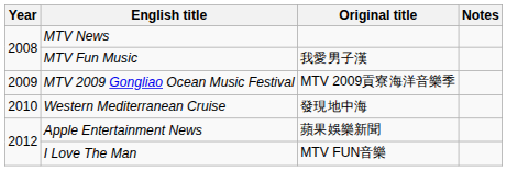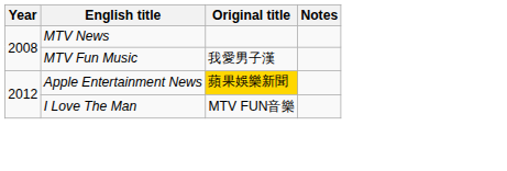 <table class="wikitable sortable">
 <tr>
 <th>Year</th>
 <th>English title</th>
 <th>Original title</th>
 <th class="unsortable">Notes</th>
 </tr>
 <tr>
 <td rowspan=2>2008</td>
 <td><em>MTV News </em></td>
 <td></td>
 <td></td>
 </tr>
 <tr>
 <td><em>MTV Fun Music</em></td>
 <td>我愛男子漢</td>
 <td></td>
 </tr>
 <tr>
-<td>2009</td>
-<td><em>MTV 2009 <a href='#'>Gongliao</a> Ocean Music Festival</em></td>
-<td>MTV 2009貢寮海洋音樂季</td>
-<td></td>
-</tr>
-<tr>
-<td>2010</td>
-<td><em>Western Mediterranean Cruise</em></td>
-<td>發現地中海</td>
-<td></td>
-</tr>
-<tr>
 <td rowspan=2>2012</td>
 <td><em>Apple Entertainment News</em></td>
-<td>蘋果娛樂新聞</td>
+<td style="background: gold;">蘋果娛樂新聞</td>
 <td></td>
 </tr>
 <tr>
 <td><em>I Love The Man</em></td>
 <td>MTV FUN音樂</td>
 <td></td>
 </tr>
 </table>
